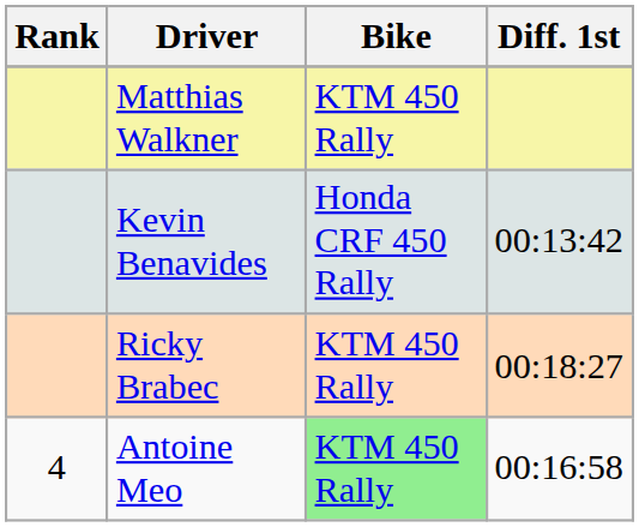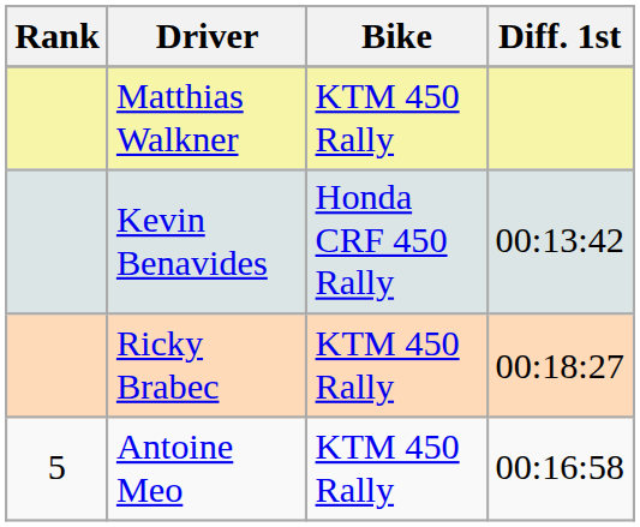 <table class="wikitable" width=40% style="font-size:90%; text-align:left;">
 <tr>
 <th>Rank</th>
 <th>Driver</th>
 <th>Bike</th>
 <th>Diff. 1st</th>
 </tr>
 <tr>
 </tr>
 <tr bgcolor="#F7F6A8">
 <td align=center></td>
 <td> <a href='#'>Matthias Walkner</a></td>
 <td><a href='#'>KTM 450 Rally</a></td>
 <td></td>
 </tr>
 <tr bgcolor="#DCE5E5">
 <td align=center></td>
 <td> <a href='#'>Kevin Benavides</a></td>
 <td><a href='#'>Honda CRF 450 Rally</a></td>
 <td align=center>00:13:42</td>
 </tr>
 <tr bgcolor="#FFDAB9">
 <td align=center></td>
 <td> <a href='#'>Ricky Brabec</a></td>
 <td><a href='#'>KTM 450 Rally</a></td>
 <td align=center>00:18:27</td>
 </tr>
 <tr>
-<td align=center>4</td>
+<td align=center>5</td>
 <td> <a href='#'>Antoine Meo</a></td>
-<td style="background: lightgreen;"><a href='#'>KTM 450 Rally</a></td>
+<td><a href='#'>KTM 450 Rally</a></td>
 <td align=center>00:16:58</td>
 </tr>
 </table>
